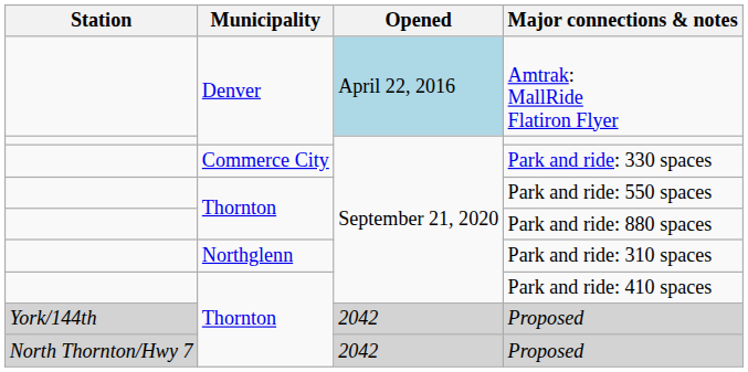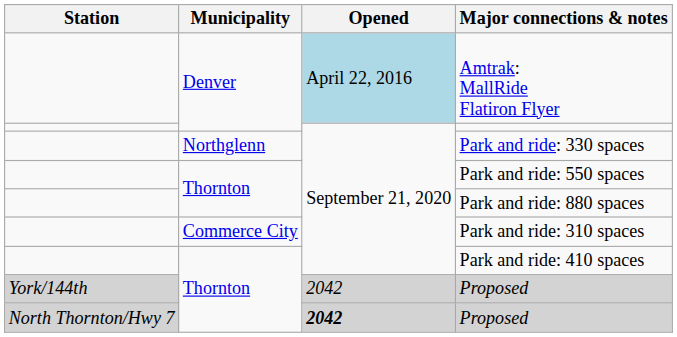 <table class="wikitable">
 <tr>
 <th>Station</th>
 <th>Municipality</th>
 <th>Opened</th>
 <th>Major connections & notes</th>
 </tr>
 <tr>
 <td></td>
 <td rowspan="2"><a href='#'>Denver</a></td>
 <td style="background: lightblue;">April 22, 2016</td>
 <td> <br> <a href='#'>Amtrak</a>: <br> <a href='#'>MallRide</a><br> <a href='#'>Flatiron Flyer</a></td>
 </tr>
 <tr>
 <td></td>
 <td rowspan="6">September 21, 2020</td>
 <td></td>
 </tr>
 <tr>
 <td></td>
-<td><a href='#'>Commerce City</a></td>
+<td><a href='#'>Northglenn</a></td>
 <td><a href='#'>Park and ride</a>: 330 spaces</td>
 </tr>
 <tr>
 <td></td>
 <td rowspan="2"><a href='#'>Thornton</a></td>
 <td>Park and ride: 550 spaces</td>
 </tr>
 <tr>
 <td></td>
 <td>Park and ride: 880 spaces</td>
 </tr>
 <tr>
 <td></td>
-<td><a href='#'>Northglenn</a></td>
+<td><a href='#'>Commerce City</a></td>
 <td>Park and ride: 310 spaces</td>
 </tr>
 <tr>
 <td></td>
 <td rowspan="3"><a href='#'>Thornton</a></td>
 <td>Park and ride: 410 spaces</td>
 </tr>
 <tr style="background-color:lightgray">
 <td><em>York/144th </em></td>
 <td><em>2042</em></td>
 <td><em>Proposed</em></td>
 </tr>
 <tr style="background-color:lightgray">
 <td><em>North Thornton/Hwy 7</em></td>
-<td><em>2042</em></td>
+<td><strong><em>2042</em></strong></td>
 <td><em>Proposed</em></td>
 </tr>
 </table>
